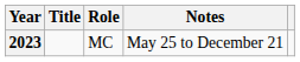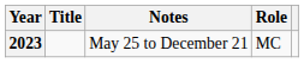 <table class="wikitable plainrowheaders">
 <tr>
 <th scope="col">Year</th>
 <th scope="col">Title</th>
+<th scope="col">Notes</th>
 <th scope="col">Role</th>
-<th scope="col">Notes</th>
 <th scope="col" class="unsortable"></th>
 </tr>
 <tr>
 <th scope="row">2023</th>
 <td><em></em></td>
+<td>May 25 to December 21</td>
 <td>MC</td>
-<td>May 25 to December 21</td>
 <td style="text-align:center"></td>
 </tr>
 </table>
